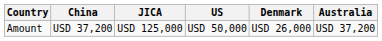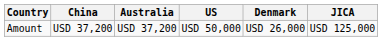 <table class="wikitable">
 <tr>
 <th>Country</th>
 <th>China</th>
-<th>JICA</th>
+<th>Australia</th>
 <th>US</th>
 <th>Denmark</th>
-<th>Australia</th>
+<th>JICA</th>
 </tr>
 <tr>
 <td>Amount</td>
 <td>USD 37,200</td>
-<td>USD 125,000</td>
+<td>USD 37,200</td>
 <td>USD 50,000</td>
 <td>USD 26,000</td>
-<td>USD 37,200</td>
+<td>USD 125,000</td>
 </tr>
 </table>
